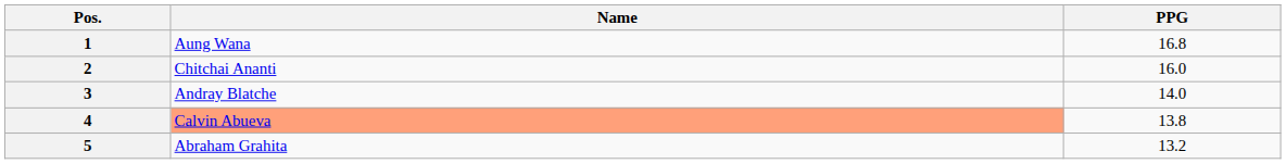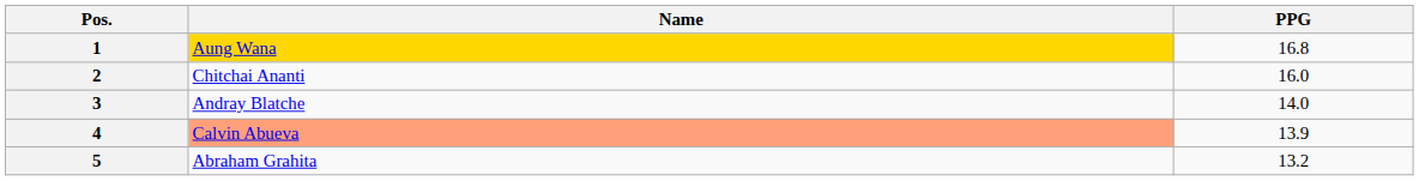 <table class=wikitable width=100% style="text-align:center;">
 <tr>
 <th width="13%">Pos.</th>
 <th width="70%">Name</th>
 <th width="17%">PPG</th>
 </tr>
 <tr>
 <th>1</th>
-<td align=left> <a href='#'>Aung Wana</a></td>
+<td align=left style="background: gold;"> <a href='#'>Aung Wana</a></td>
 <td>16.8</td>
 </tr>
 <tr>
 <th>2</th>
 <td align=left> <a href='#'>Chitchai Ananti</a></td>
 <td>16.0</td>
 </tr>
 <tr>
 <th>3</th>
 <td align=left> <a href='#'>Andray Blatche</a></td>
 <td>14.0</td>
 </tr>
 <tr>
 <th>4</th>
 <td align=left style="background: lightsalmon;"> <a href='#'>Calvin Abueva</a></td>
-<td>13.8</td>
+<td>13.9</td>
 </tr>
 <tr>
 <th>5</th>
 <td align=left> <a href='#'>Abraham Grahita</a></td>
 <td>13.2</td>
 </tr>
 </table>
